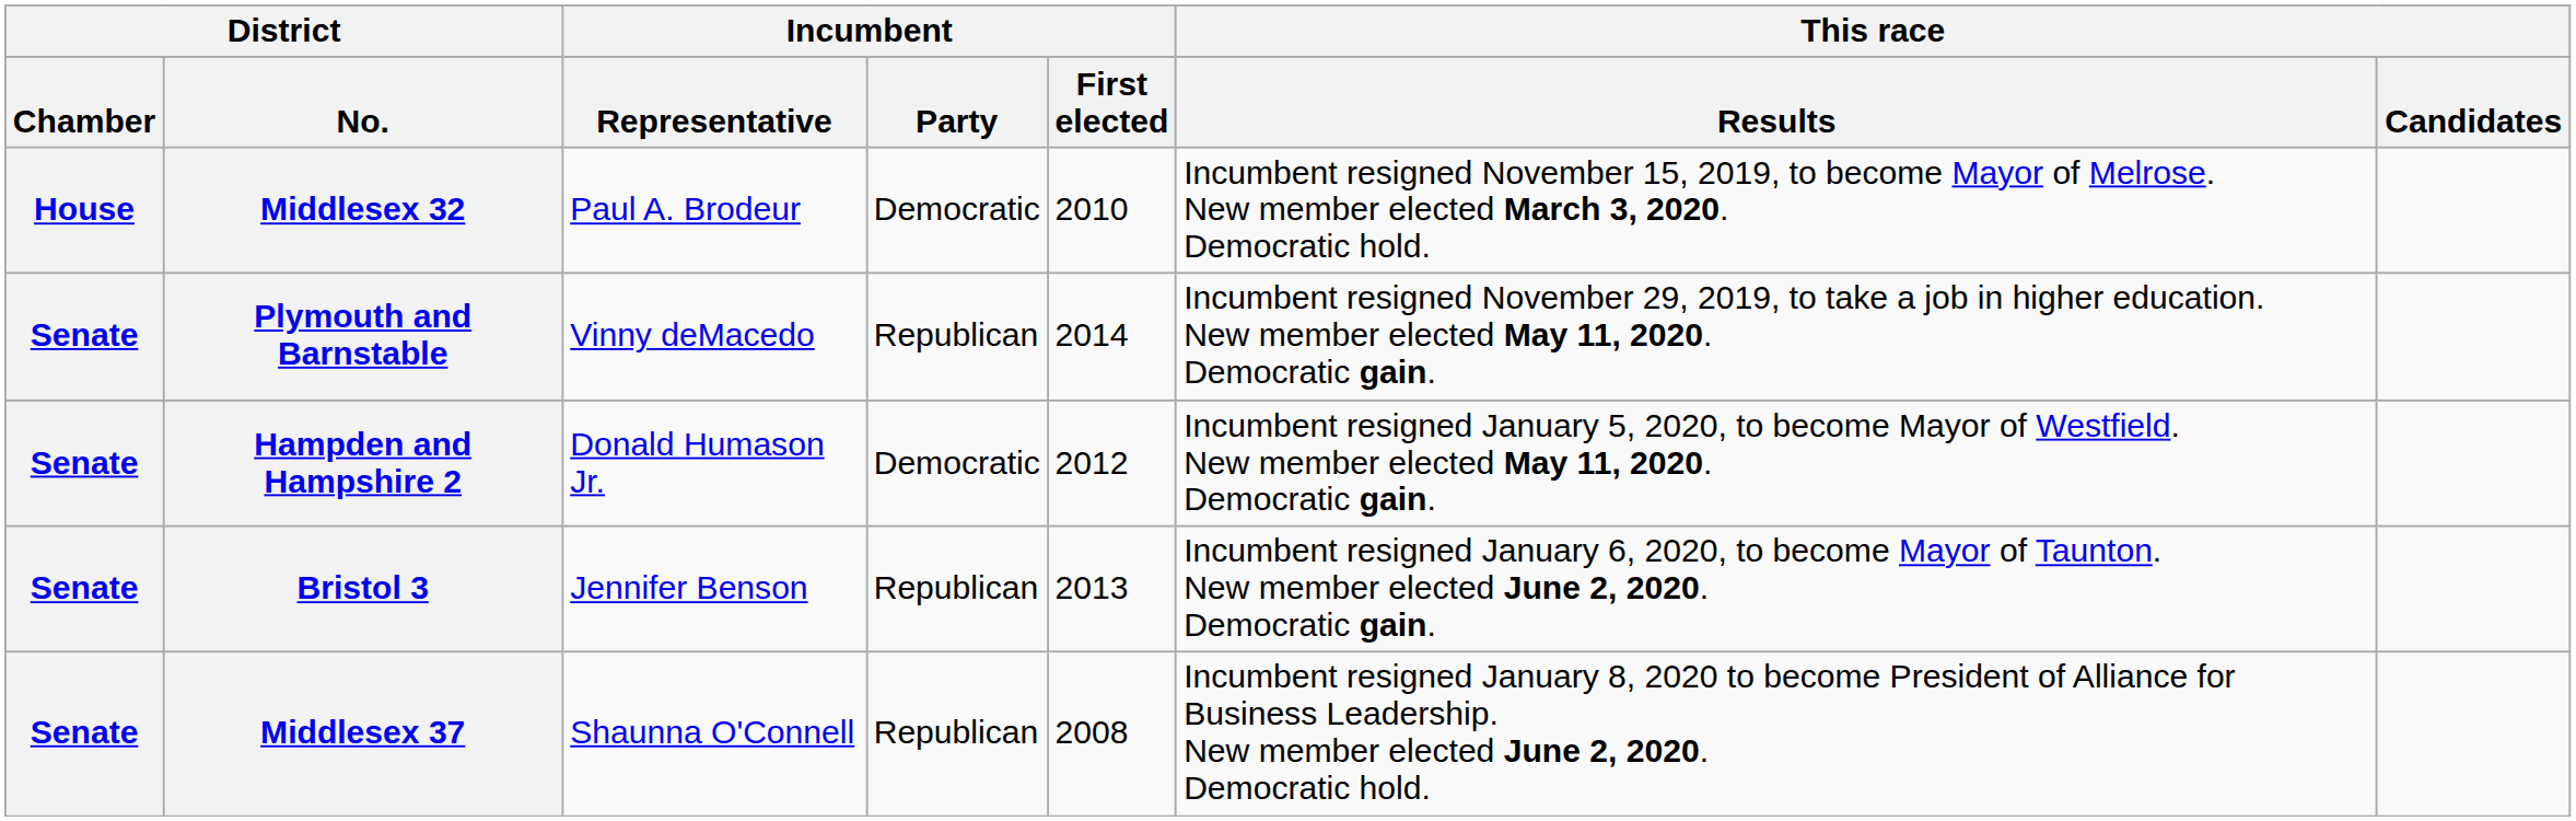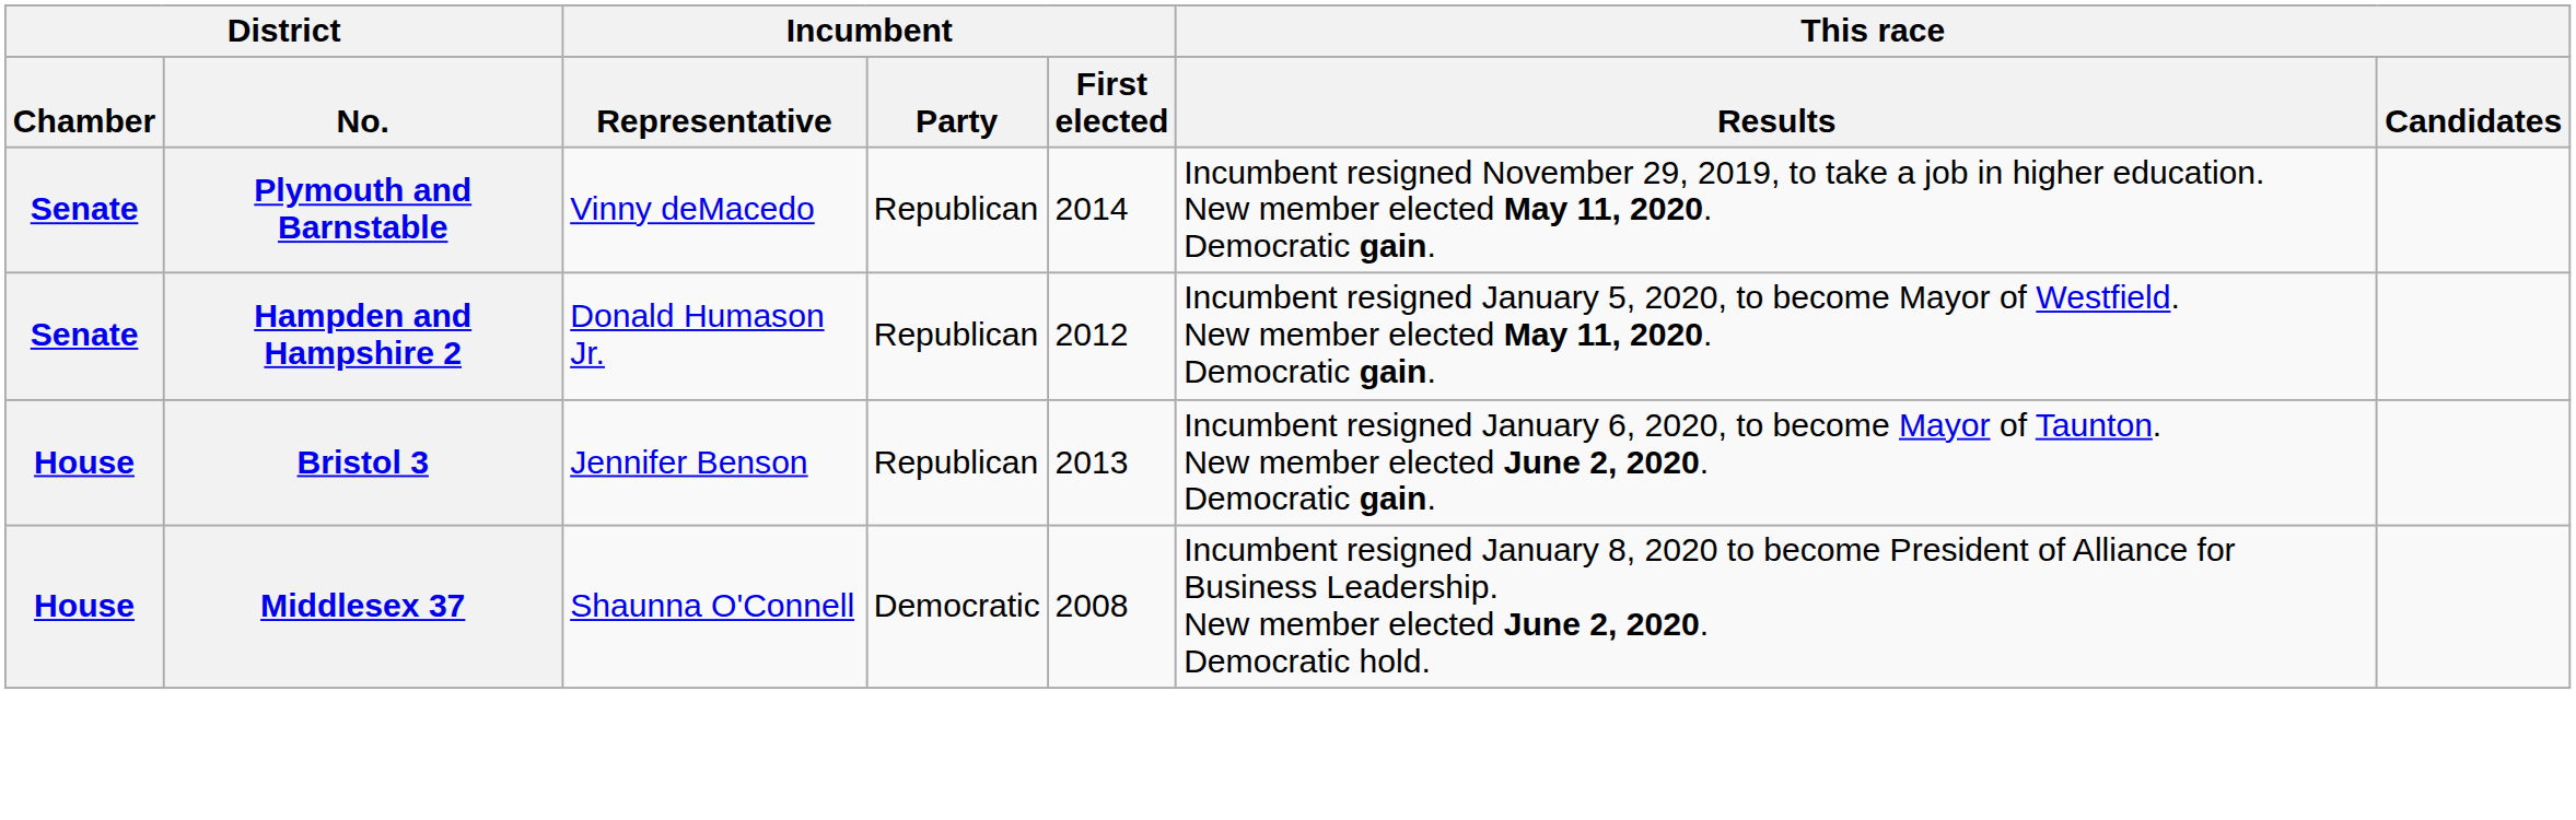 <table class="wikitable sortable">
 <tr valign=bottom>
 <th colspan="2">District</th>
 <th colspan="3">Incumbent</th>
 <th colspan="2">This race</th>
 </tr>
 <tr valign=bottom>
 <th>Chamber</th>
 <th>No.</th>
 <th>Representative</th>
 <th>Party</th>
 <th>First<br>elected</th>
 <th>Results</th>
 <th>Candidates</th>
 </tr>
 <tr>
-<th><a href='#'>House</a></th>
-<th><a href='#'>Middlesex 32</a></th>
-<td><a href='#'>Paul A. Brodeur</a></td>
-<td>Democratic</td>
-<td>2010</td>
-<td>Incumbent resigned November 15, 2019, to become <a href='#'>Mayor</a> of <a href='#'>Melrose</a>.<br>New member elected <strong>March 3, 2020</strong>.<br>Democratic hold.</td>
-<td nowrap></td>
-</tr>
-<tr>
 <th><a href='#'>Senate</a></th>
 <th><a href='#'>Plymouth and Barnstable</a></th>
 <td><a href='#'>Vinny deMacedo</a></td>
 <td>Republican</td>
 <td>2014</td>
 <td>Incumbent resigned November 29, 2019, to take a job in higher education.<br>New member elected <strong>May 11, 2020</strong>.<br>Democratic <strong>gain</strong>.</td>
 <td nowrap></td>
 </tr>
 <tr>
 <th><a href='#'>Senate</a></th>
 <th><a href='#'>Hampden and Hampshire 2</a></th>
 <td><a href='#'>Donald Humason Jr.</a></td>
-<td>Democratic</td>
+<td>Republican</td>
 <td>2012</td>
 <td>Incumbent resigned January 5, 2020, to become Mayor of <a href='#'>Westfield</a>.<br>New member elected <strong>May 11, 2020</strong>.<br>Democratic <strong>gain</strong>.</td>
 <td nowrap></td>
 </tr>
 <tr>
-<th><a href='#'>Senate</a></th>
+<th><a href='#'>House</a></th>
 <th><a href='#'>Bristol 3</a></th>
 <td><a href='#'>Jennifer Benson</a></td>
 <td>Republican</td>
 <td>2013</td>
 <td>Incumbent resigned January 6, 2020, to become <a href='#'>Mayor</a> of <a href='#'>Taunton</a>.<br>New member elected <strong>June 2, 2020</strong>.<br>Democratic <strong>gain</strong>.</td>
 <td nowrap></td>
 </tr>
 <tr>
-<th><a href='#'>Senate</a></th>
+<th><a href='#'>House</a></th>
 <th><a href='#'>Middlesex 37</a></th>
 <td><a href='#'>Shaunna O'Connell</a></td>
-<td>Republican</td>
+<td>Democratic</td>
 <td>2008</td>
 <td>Incumbent resigned January 8, 2020 to become President of Alliance for Business Leadership.<br>New member elected <strong>June 2, 2020</strong>.<br>Democratic hold.</td>
 <td nowrap></td>
 </tr>
 </table>
